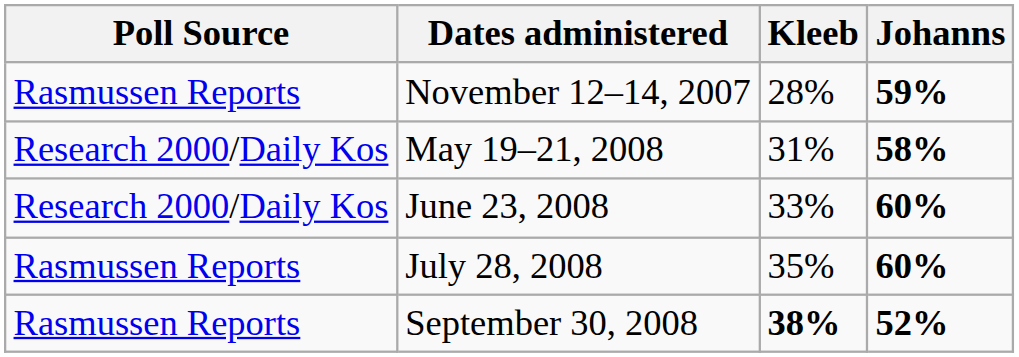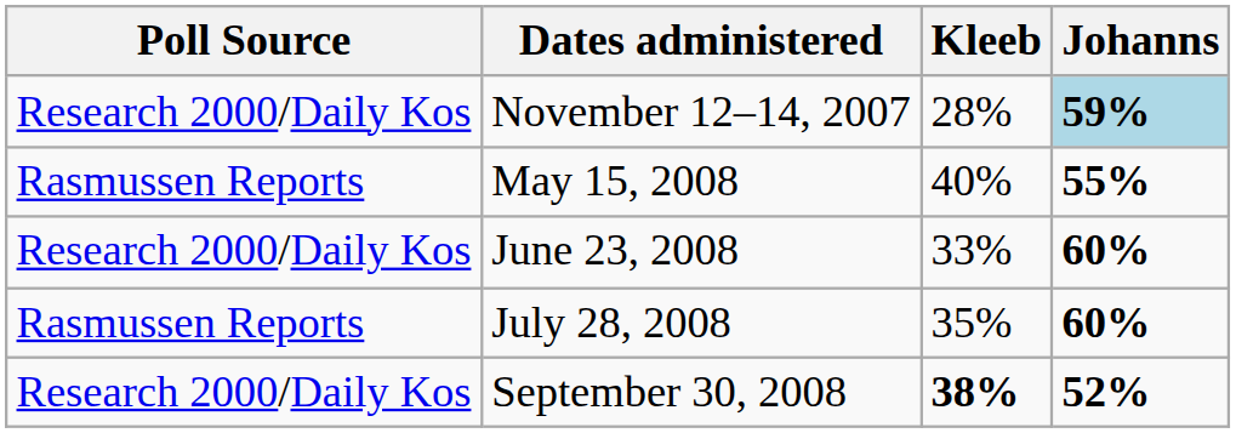 <table class="wikitable">
 <tr valign=bottom>
 <th>Poll Source</th>
 <th>Dates administered</th>
 <th>Kleeb</th>
 <th>Johanns</th>
 </tr>
 <tr>
-<td><a href='#'>Rasmussen Reports</a></td>
+<td><a href='#'>Research 2000</a>/<a href='#'>Daily Kos</a></td>
 <td>November 12–14, 2007</td>
 <td>28%</td>
-<td><strong>59%</strong></td>
+<td style="background: lightblue;"><strong>59%</strong></td>
 </tr>
 <tr>
-<td><a href='#'>Research 2000</a>/<a href='#'>Daily Kos</a></td>
-<td>May 19–21, 2008</td>
-<td>31%</td>
-<td><strong>58%</strong></td>
+<td><a href='#'>Rasmussen Reports</a></td>
+<td>May 15, 2008</td>
+<td>40%</td>
+<td><strong>55%</strong></td>
 </tr>
 <tr>
 <td><a href='#'>Research 2000</a>/<a href='#'>Daily Kos</a></td>
 <td>June 23, 2008</td>
 <td>33%</td>
 <td><strong>60%</strong></td>
 </tr>
 <tr>
 <td><a href='#'>Rasmussen Reports</a></td>
 <td>July 28, 2008</td>
 <td>35%</td>
 <td><strong>60%</strong></td>
 </tr>
 <tr>
-<td><a href='#'>Rasmussen Reports</a></td>
+<td><a href='#'>Research 2000</a>/<a href='#'>Daily Kos</a></td>
 <td>September 30, 2008</td>
 <td><strong>38%</strong></td>
 <td><strong>52%</strong></td>
 </tr>
 </table>
